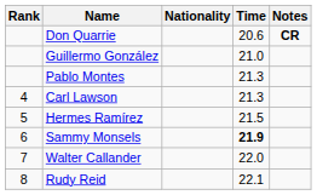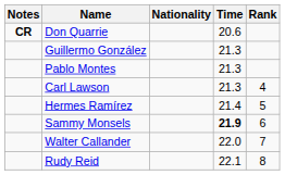 <table class="wikitable sortable" style="text-align:center;font-size:95%">
 <tr>
-<th>Rank</th>
+<th>Notes</th>
 <th>Name</th>
 <th>Nationality</th>
 <th>Time</th>
-<th>Notes</th>
+<th>Rank</th>
 </tr>
 <tr>
-<td></td>
+<td><strong>CR</strong></td>
 <td align=left><a href='#'>Don Quarrie</a></td>
 <td align=left></td>
 <td>20.6</td>
-<td><strong>CR</strong></td>
+<td></td>
 </tr>
 <tr>
 <td></td>
 <td align=left><a href='#'>Guillermo González</a></td>
 <td align=left></td>
-<td>21.0</td>
+<td>21.3</td>
 <td></td>
 </tr>
 <tr>
 <td></td>
 <td align=left><a href='#'>Pablo Montes</a></td>
 <td align=left></td>
 <td>21.3</td>
 <td></td>
 </tr>
 <tr>
-<td>4</td>
+<td></td>
 <td align=left><a href='#'>Carl Lawson</a></td>
 <td align=left></td>
 <td>21.3</td>
-<td></td>
+<td>4</td>
 </tr>
 <tr>
-<td>5</td>
+<td></td>
 <td align=left><a href='#'>Hermes Ramírez</a></td>
 <td align=left></td>
-<td>21.5</td>
-<td></td>
+<td>21.4</td>
+<td>5</td>
 </tr>
 <tr>
-<td>6</td>
+<td></td>
 <td align=left><a href='#'>Sammy Monsels</a></td>
 <td align=left></td>
 <td><strong>21.9</strong></td>
-<td></td>
+<td>6</td>
 </tr>
 <tr>
-<td>7</td>
+<td></td>
 <td align=left><a href='#'>Walter Callander</a></td>
 <td align=left></td>
 <td>22.0</td>
-<td></td>
+<td>7</td>
 </tr>
 <tr>
-<td>8</td>
+<td></td>
 <td align=left><a href='#'>Rudy Reid</a></td>
 <td align=left></td>
 <td>22.1</td>
-<td></td>
+<td>8</td>
 </tr>
 </table>
